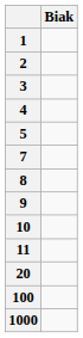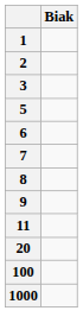 <table class="wikitable">
 <tr>
 <th></th>
 <th>Biak</th>
 </tr>
 <tr>
 <th>1</th>
 <td></td>
 </tr>
 <tr>
 <th>2</th>
 <td></td>
 </tr>
 <tr>
 <th>3</th>
 <td></td>
 </tr>
 <tr>
-<th>4</th>
+<th>5</th>
 <td></td>
 </tr>
 <tr>
-<th>5</th>
+<th>6</th>
 <td></td>
 </tr>
 <tr>
 <th>7</th>
 <td></td>
 </tr>
 <tr>
 <th>8</th>
 <td></td>
 </tr>
 <tr>
 <th>9</th>
-<td></td>
-</tr>
-<tr>
-<th>10</th>
 <td></td>
 </tr>
 <tr>
 <th>11</th>
 <td></td>
 </tr>
 <tr>
 <th>20</th>
 <td></td>
 </tr>
 <tr>
 <th>100</th>
 <td></td>
 </tr>
 <tr>
 <th>1000</th>
 <td></td>
 </tr>
 </table>
